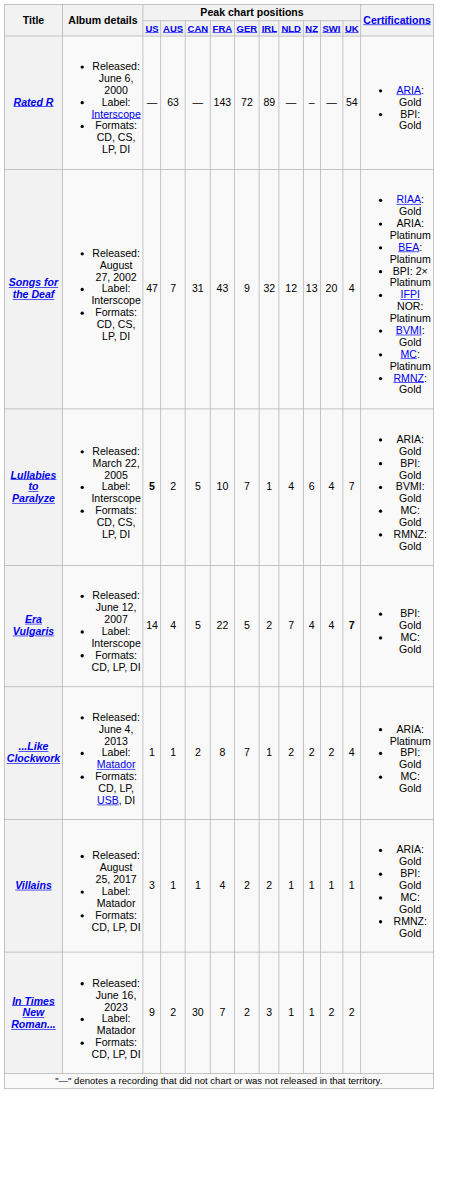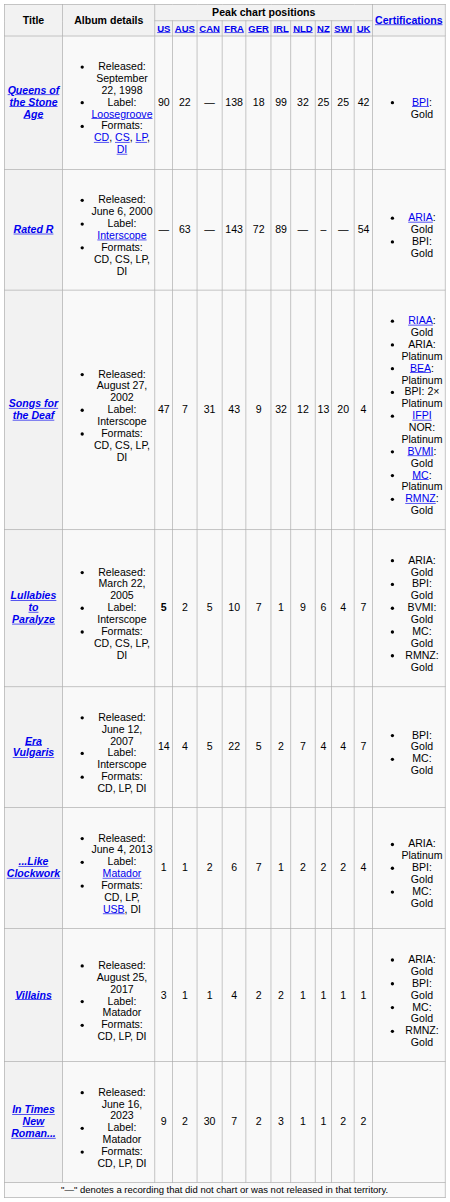 <table class="wikitable plainrowheaders" style="text-align:center;">
 <tr>
 <th scope="col" rowspan="2" style="width:12em;">Title</th>
 <th scope="col" rowspan="2" style="width:20em;">Album details</th>
 <th scope="col" colspan="10">Peak chart positions</th>
 <th scope="col" rowspan="2" style="width:12em;"><a href='#'>Certifications</a></th>
 </tr>
 <tr>
 <th scope="col" style="width:3em;font-size:90%;"><a href='#'>US</a><br></th>
 <th scope="col" style="width:3em;font-size:90%;"><a href='#'>AUS</a><br></th>
 <th scope="col" style="width:3em;font-size:90%;"><a href='#'>CAN</a><br></th>
 <th scope="col" style="width:3em;font-size:90%;"><a href='#'>FRA</a><br></th>
 <th scope="col" style="width:3em;font-size:90%;"><a href='#'>GER</a><br></th>
 <th scope="col" style="width:3em;font-size:90%;"><a href='#'>IRL</a><br></th>
 <th scope="col" style="width:3em;font-size:90%;"><a href='#'>NLD</a><br></th>
 <th scope="col" style="width:2.5em;font-size:90%;"><a href='#'>NZ</a><br></th>
 <th scope="col" style="width:3em;font-size:90%;"><a href='#'>SWI</a><br></th>
 <th scope="col" style="width:3em;font-size:90%;"><a href='#'>UK</a><br></th>
+</tr>
+<tr>
+<th scope="row"><em><a href='#'>Queens of the Stone Age</a></em></th>
+<td><br><ul><li>Released: September 22, 1998</li><li>Label: <a href='#'>Loosegroove</a></li><li>Formats: <a href='#'>CD</a>, <a href='#'>CS</a>, <a href='#'>LP</a>, <a href='#'>DI</a></li></ul></td>
+<td>90</td>
+<td>22<br></td>
+<td>—</td>
+<td>138</td>
+<td>18</td>
+<td>99</td>
+<td>32</td>
+<td>25</td>
+<td>25</td>
+<td>42</td>
+<td><br><ul><li><a href='#'>BPI</a>: Gold</li></ul></td>
 </tr>
 <tr>
 <th scope="row"><em><a href='#'>Rated R</a></em></th>
 <td><br><ul><li>Released: June 6, 2000</li><li>Label: <a href='#'>Interscope</a></li><li>Formats: CD, CS, LP, DI</li></ul></td>
 <td>—</td>
 <td>63</td>
 <td>—</td>
 <td>143</td>
 <td>72</td>
 <td>89</td>
 <td>—</td>
 <td>–</td>
 <td>—</td>
 <td>54</td>
 <td><br><ul><li><a href='#'>ARIA</a>: Gold</li><li>BPI: Gold</li></ul></td>
 </tr>
 <tr>
 <th scope="row"><em><a href='#'>Songs for the Deaf</a></em></th>
 <td><br><ul><li>Released: August 27, 2002</li><li>Label: Interscope</li><li>Formats: CD, CS, LP, DI</li></ul></td>
 <td>47</td>
 <td>7</td>
 <td>31</td>
 <td>43</td>
 <td>9</td>
 <td>32</td>
 <td>12</td>
 <td>13</td>
 <td>20</td>
 <td>4</td>
 <td><br><ul><li><a href='#'>RIAA</a>: Gold</li><li>ARIA: Platinum</li><li><a href='#'>BEA</a>: Platinum</li><li>BPI: 2× Platinum</li><li><a href='#'>IFPI</a> NOR: Platinum</li><li><a href='#'>BVMI</a>: Gold</li><li><a href='#'>MC</a>: Platinum</li><li><a href='#'>RMNZ</a>: Gold</li></ul></td>
 </tr>
 <tr>
 <th scope="row"><em><a href='#'>Lullabies to Paralyze</a></em></th>
 <td><br><ul><li>Released: March 22, 2005</li><li>Label: Interscope</li><li>Formats: CD, CS, LP, DI</li></ul></td>
 <td><strong>5</strong></td>
 <td>2</td>
 <td>5</td>
 <td>10</td>
 <td>7</td>
 <td>1</td>
-<td>4</td>
+<td>9</td>
 <td>6</td>
 <td>4</td>
 <td>7</td>
 <td><br><ul><li>ARIA: Gold</li><li>BPI: Gold</li><li>BVMI: Gold</li><li>MC: Gold</li><li>RMNZ: Gold</li></ul></td>
 </tr>
 <tr>
 <th scope="row"><em><a href='#'>Era Vulgaris</a></em></th>
 <td><br><ul><li>Released: June 12, 2007</li><li>Label: Interscope</li><li>Formats: CD, LP, DI</li></ul></td>
 <td>14</td>
 <td>4</td>
 <td>5</td>
 <td>22</td>
 <td>5</td>
 <td>2</td>
 <td>7</td>
 <td>4</td>
 <td>4</td>
-<td><strong>7</strong></td>
+<td>7</td>
 <td><br><ul><li>BPI: Gold</li><li>MC: Gold</li></ul></td>
 </tr>
 <tr>
 <th scope="row"><em><a href='#'>...Like Clockwork</a></em></th>
 <td><br><ul><li>Released: June 4, 2013</li><li>Label: <a href='#'>Matador</a></li><li>Formats: CD, LP, <a href='#'>USB</a>, DI</li></ul></td>
 <td>1</td>
 <td>1</td>
 <td>2</td>
-<td>8</td>
+<td>6</td>
 <td>7</td>
 <td>1</td>
 <td>2</td>
 <td>2</td>
 <td>2</td>
 <td>4</td>
 <td><br><ul><li>ARIA: Platinum</li><li>BPI: Gold</li><li>MC: Gold</li></ul></td>
 </tr>
 <tr>
 <th scope="row"><em><a href='#'>Villains</a></em></th>
 <td><br><ul><li>Released: August 25, 2017</li><li>Label: Matador</li><li>Formats: CD, LP, DI</li></ul></td>
 <td>3</td>
 <td>1</td>
 <td>1</td>
 <td>4</td>
 <td>2</td>
 <td>2</td>
 <td>1</td>
 <td>1</td>
 <td>1</td>
 <td>1</td>
 <td><br><ul><li>ARIA: Gold</li><li>BPI: Gold</li><li>MC: Gold</li><li>RMNZ: Gold</li></ul></td>
 </tr>
 <tr>
 <th scope="row"><em><a href='#'>In Times New Roman...</a></em></th>
 <td><br><ul><li>Released: June 16, 2023</li><li>Label: Matador</li><li>Formats: CD, LP, DI</li></ul></td>
 <td>9</td>
 <td>2</td>
 <td>30</td>
 <td>7</td>
 <td>2</td>
 <td>3</td>
 <td>1</td>
 <td>1</td>
 <td>2</td>
 <td>2</td>
 <td></td>
 </tr>
 <tr>
 <td colspan="13" style="font-size:90%">"—" denotes a recording that did not chart or was not released in that territory.</td>
 </tr>
 </table>
